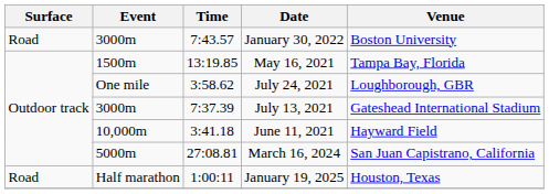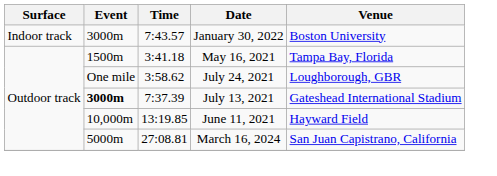 <table class="wikitable sortable">
 <tr>
 <th>Surface</th>
 <th>Event</th>
 <th>Time</th>
 <th>Date</th>
 <th>Venue</th>
 </tr>
 <tr>
-<td>Road</td>
+<td>Indoor track</td>
 <td>3000m</td>
 <td align="center">7:43.57</td>
 <td align="center">January 30, 2022</td>
 <td><a href='#'>Boston University</a></td>
 </tr>
 <tr>
 <td rowspan="5">Outdoor track</td>
 <td>1500m</td>
-<td align="center">13:19.85</td>
+<td align="center">3:41.18</td>
 <td align="center">May 16, 2021</td>
 <td><a href='#'>Tampa Bay, Florida</a></td>
 </tr>
 <tr>
 <td>One mile</td>
 <td align="center">3:58.62</td>
 <td align="center">July 24, 2021</td>
 <td><a href='#'>Loughborough, GBR</a></td>
 </tr>
 <tr>
-<td>3000m</td>
+<td><strong>3000m</strong></td>
 <td align="center">7:37.39</td>
 <td align="center">July 13, 2021</td>
 <td><a href='#'>Gateshead International Stadium</a></td>
 </tr>
 <tr>
 <td>10,000m</td>
-<td align="center">3:41.18</td>
+<td align="center">13:19.85</td>
 <td align="center">June 11, 2021</td>
 <td><a href='#'>Hayward Field</a></td>
 </tr>
 <tr>
 <td>5000m</td>
 <td align="center">27:08.81</td>
 <td align="center">March 16, 2024</td>
 <td><a href='#'>San Juan Capistrano, California</a></td>
 </tr>
 <tr>
-<td>Road</td>
-<td>Half marathon</td>
-<td align="center">1:00:11</td>
-<td align="center">January 19, 2025</td>
-<td><a href='#'>Houston, Texas</a></td>
-</tr>
-<tr>
 </tr>
 </table>
